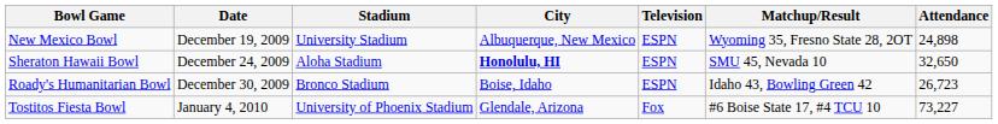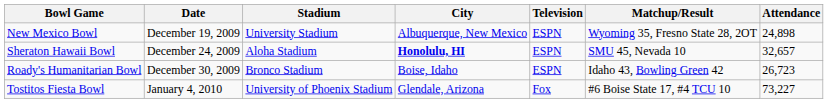 <table class="wikitable">
 <tr>
 <th>Bowl Game</th>
 <th>Date</th>
 <th>Stadium</th>
 <th>City</th>
 <th>Television</th>
 <th>Matchup/Result</th>
 <th>Attendance</th>
 </tr>
 <tr>
 <td><a href='#'>New Mexico Bowl</a></td>
 <td>December 19, 2009</td>
 <td><a href='#'>University Stadium</a></td>
 <td><a href='#'>Albuquerque, New Mexico</a></td>
 <td><a href='#'>ESPN</a></td>
 <td><a href='#'>Wyoming</a> 35, Fresno State 28, 2OT</td>
 <td>24,898</td>
 </tr>
 <tr>
 <td><a href='#'>Sheraton Hawaii Bowl</a></td>
 <td>December 24, 2009</td>
 <td><a href='#'>Aloha Stadium</a></td>
 <td><strong><a href='#'>Honolulu, HI</a></strong></td>
 <td><a href='#'>ESPN</a></td>
 <td><a href='#'>SMU</a> 45, Nevada 10</td>
-<td>32,650</td>
+<td>32,657</td>
 </tr>
 <tr>
 <td><a href='#'>Roady's Humanitarian Bowl</a></td>
 <td>December 30, 2009</td>
 <td><a href='#'>Bronco Stadium</a></td>
 <td><a href='#'>Boise, Idaho</a></td>
 <td><a href='#'>ESPN</a></td>
 <td>Idaho 43, <a href='#'>Bowling Green</a> 42</td>
 <td>26,723</td>
 </tr>
 <tr>
 <td><a href='#'>Tostitos Fiesta Bowl</a></td>
 <td>January 4, 2010</td>
 <td><a href='#'>University of Phoenix Stadium</a></td>
 <td><a href='#'>Glendale, Arizona</a></td>
 <td><a href='#'>Fox</a></td>
 <td>#6 Boise State 17, #4 <a href='#'>TCU</a> 10</td>
 <td>73,227</td>
 </tr>
 </table>
